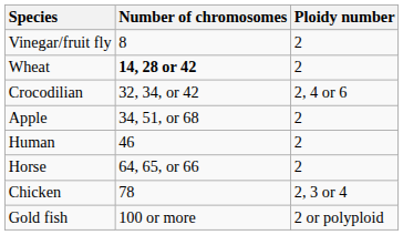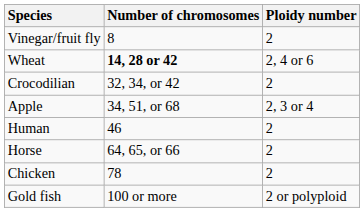 <table class="wikitable">
 <tr>
 <th style="text-align:left">Species</th>
 <th style="text-align:left">Number of chromosomes</th>
 <th style="text-align:left">Ploidy number</th>
 </tr>
 <tr>
 <td>Vinegar/fruit fly</td>
 <td>8</td>
 <td>2</td>
 </tr>
 <tr>
 <td>Wheat</td>
 <td><strong>14, 28 or 42</strong></td>
-<td>2</td>
+<td>2, 4 or 6</td>
 </tr>
 <tr>
 <td>Crocodilian</td>
 <td>32, 34, or 42</td>
-<td>2, 4 or 6</td>
+<td>2</td>
 </tr>
 <tr>
 <td>Apple</td>
 <td>34, 51, or 68</td>
-<td>2</td>
+<td>2, 3 or 4</td>
 </tr>
 <tr>
 <td>Human</td>
 <td>46</td>
 <td>2</td>
 </tr>
 <tr>
 <td>Horse</td>
 <td>64, 65, or 66</td>
 <td>2</td>
 </tr>
 <tr>
 <td>Chicken</td>
 <td>78</td>
-<td>2, 3 or 4</td>
+<td>2</td>
 </tr>
 <tr>
 <td>Gold fish</td>
 <td>100 or more</td>
 <td>2 or polyploid</td>
 </tr>
 </table>
